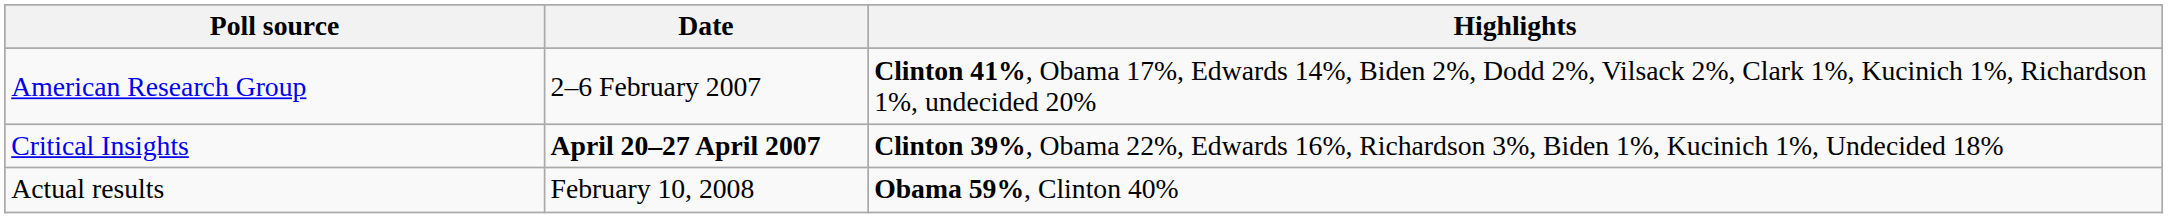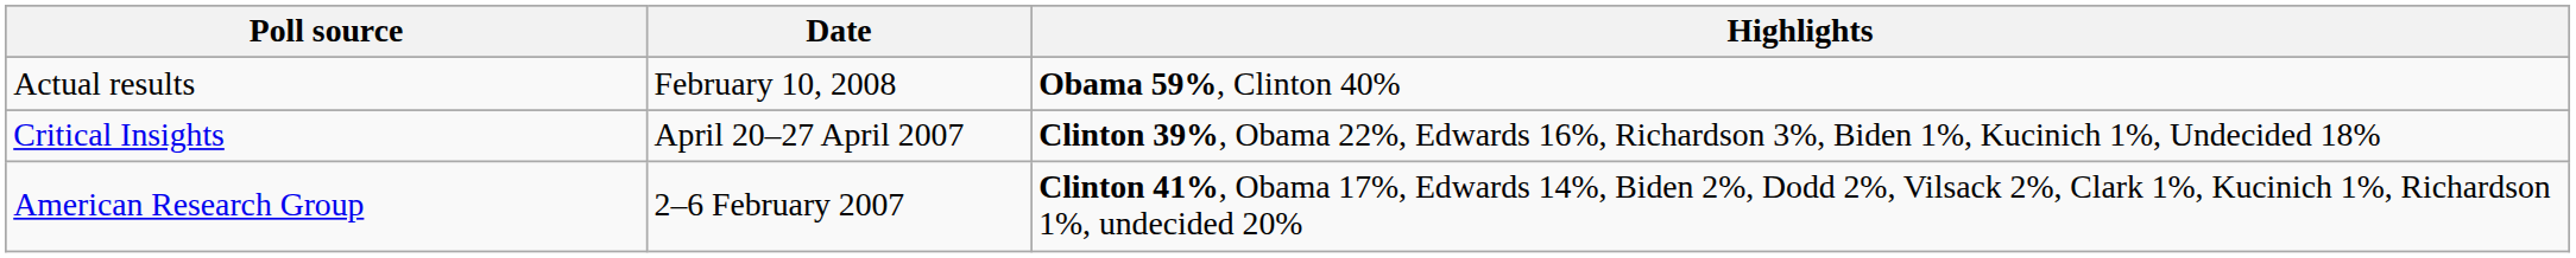 <table class="wikitable sortable">
 <tr>
 <th width="25%">Poll source</th>
 <th width="15%">Date</th>
 <th width="60%">Highlights</th>
 </tr>
 <tr>
+<td>Actual results</td>
+<td>February 10, 2008</td>
+<td><strong>Obama 59%</strong>, Clinton 40%</td>
+</tr>
+<tr>
+<td><a href='#'>Critical Insights</a></td>
+<td>April 20–27 April 2007</td>
+<td><strong>Clinton 39%</strong>, Obama 22%, Edwards 16%, Richardson 3%, Biden 1%, Kucinich 1%, Undecided 18%</td>
+</tr>
+<tr>
 <td><a href='#'>American Research Group</a></td>
 <td>2–6 February 2007</td>
 <td><strong>Clinton 41%</strong>, Obama 17%, Edwards 14%, Biden 2%, Dodd 2%, Vilsack 2%, Clark 1%, Kucinich 1%, Richardson 1%, undecided 20%</td>
 </tr>
-<tr>
-<td><a href='#'>Critical Insights</a></td>
-<td><strong>April 20–27 April 2007</strong></td>
-<td><strong>Clinton 39%</strong>, Obama 22%, Edwards 16%, Richardson 3%, Biden 1%, Kucinich 1%, Undecided 18%</td>
-</tr>
-<tr>
-<td>Actual results</td>
-<td>February 10, 2008</td>
-<td><strong>Obama 59%</strong>, Clinton 40%</td>
-</tr>
 </table>
